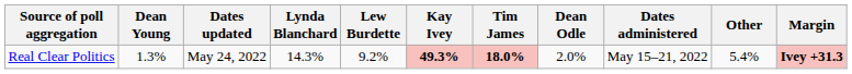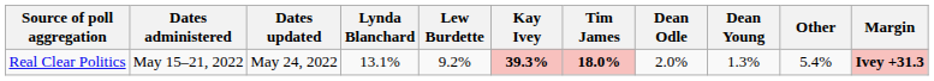 <table class="wikitable sortable" style="text-align:center;font-size:90%;line-height:17px">
 <tr>
 <th>Source of poll<br>aggregation</th>
-<th style="width:60px;">Dean<br>Young</th>
+<th>Dates<br>administered</th>
 <th>Dates<br>updated</th>
 <th style="width:60px;">Lynda<br>Blanchard</th>
 <th style="width:60px;">Lew<br>Burdette</th>
 <th style="width:60px;">Kay<br>Ivey</th>
 <th style="width:60px;">Tim<br>James</th>
 <th style="width:60px;">Dean<br>Odle</th>
-<th>Dates<br>administered</th>
+<th style="width:60px;">Dean<br>Young</th>
 <th style="width:60px;">Other<br></th>
 <th>Margin</th>
 </tr>
 <tr>
 <td><a href='#'>Real Clear Politics</a></td>
-<td>1.3%</td>
+<td>May 15–21, 2022</td>
 <td>May 24, 2022</td>
-<td>14.3%</td>
+<td>13.1%</td>
 <td>9.2%</td>
-<td style="background: rgb(248, 193, 190);"><strong>49.3%</strong></td>
+<td style="background: rgb(248, 193, 190);"><strong>39.3%</strong></td>
 <td style="background: rgb(248, 193, 190);"><strong>18.0%</strong></td>
 <td>2.0%</td>
-<td>May 15–21, 2022</td>
+<td>1.3%</td>
 <td>5.4%</td>
 <td style="background: rgb(248, 193, 190);"><strong>Ivey +31.3</strong></td>
 </tr>
 </table>
